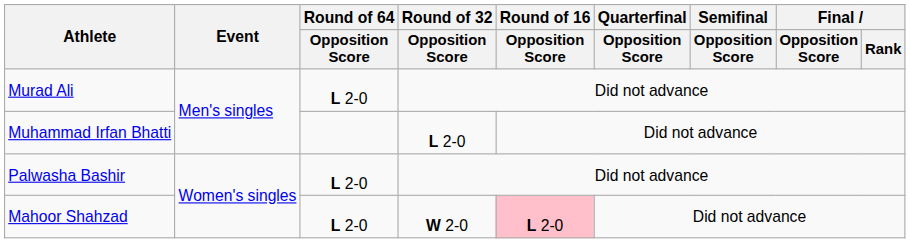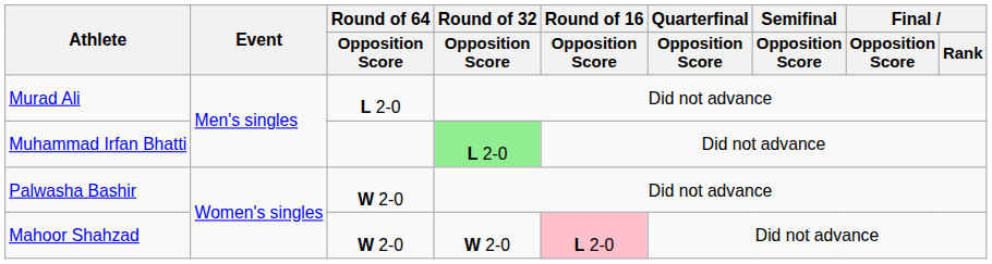 <table class=wikitable style="font-size:90%">
 <tr>
 <th rowspan=2>Athlete</th>
 <th rowspan=2>Event</th>
 <th>Round of 64</th>
 <th>Round of 32</th>
 <th>Round of 16</th>
 <th>Quarterfinal</th>
 <th>Semifinal</th>
 <th colspan=2>Final / </th>
 </tr>
 <tr style="font-size:95%">
 <th>Opposition<br>Score</th>
 <th>Opposition<br>Score</th>
 <th>Opposition<br>Score</th>
 <th>Opposition<br>Score</th>
 <th>Opposition<br>Score</th>
 <th>Opposition<br>Score</th>
 <th>Rank</th>
 </tr>
 <tr align=center>
 <td align=left><a href='#'>Murad Ali</a></td>
 <td align=left rowspan=2><a href='#'>Men's singles</a></td>
 <td><br><strong>L</strong> 2-0</td>
 <td colspan="6">Did not advance</td>
 </tr>
 <tr align=center>
 <td align=left><a href='#'>Muhammad Irfan Bhatti</a></td>
 <td></td>
-<td><br><strong>L</strong> 2-0</td>
+<td style="background: lightgreen;"><br><strong>L</strong> 2-0</td>
 <td colspan="6">Did not advance</td>
 </tr>
 <tr align=center>
 <td align=left><a href='#'>Palwasha Bashir</a></td>
 <td align=left rowspan=2><a href='#'>Women's singles</a></td>
-<td><br><strong>L</strong> 2-0</td>
+<td><br><strong>W</strong> 2-0</td>
 <td colspan="6">Did not advance</td>
 </tr>
 <tr align=center>
 <td align=left><a href='#'>Mahoor Shahzad</a></td>
-<td><br><strong>L</strong> 2-0</td>
+<td><br><strong>W</strong> 2-0</td>
 <td><br><strong>W</strong> 2-0</td>
 <td style="background: pink;"><br><strong>L</strong> 2-0</td>
 <td colspan="4">Did not advance</td>
 </tr>
 </table>
